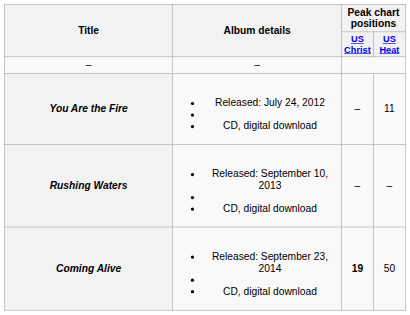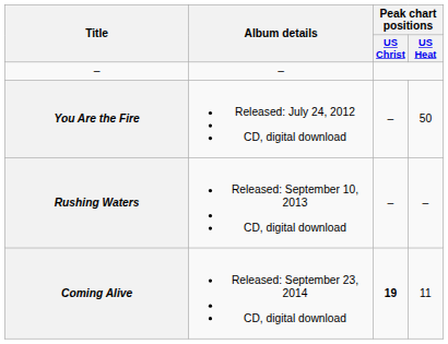 <table class="wikitable plainrowheaders" style="text-align:center;">
 <tr>
 <th scope="col" rowspan="2" style="width:16em;">Title</th>
 <th scope="col" rowspan="2" style="width:16em;">Album details</th>
 <th scope="col" colspan="2">Peak chart positions</th>
 </tr>
 <tr>
 <th style="width:3em; font-size:90%"><a href='#'>US<br>Christ</a></th>
 <th style="width:3em; font-size:90%"><a href='#'>US<br>Heat</a></th>
 </tr>
 <tr>
 <td>–</td>
 <td>–</td>
 </tr>
 <tr>
 <th scope="row"><em>You Are the Fire</em></th>
 <td><br><ul><li>Released: July 24, 2012</li><li></li><li>CD, digital download</li></ul></td>
 <td>–</td>
-<td>11</td>
+<td>50</td>
 </tr>
 <tr>
 <th scope="row"><em>Rushing Waters</em></th>
 <td><br><ul><li>Released: September 10, 2013</li><li></li><li>CD, digital download</li></ul></td>
 <td>–</td>
 <td>–</td>
 </tr>
 <tr>
 <th scope="row"><em>Coming Alive</em></th>
 <td><br><ul><li>Released: September 23, 2014</li><li></li><li>CD, digital download</li></ul></td>
 <td><strong>19</strong></td>
-<td>50</td>
+<td>11</td>
 </tr>
 </table>
